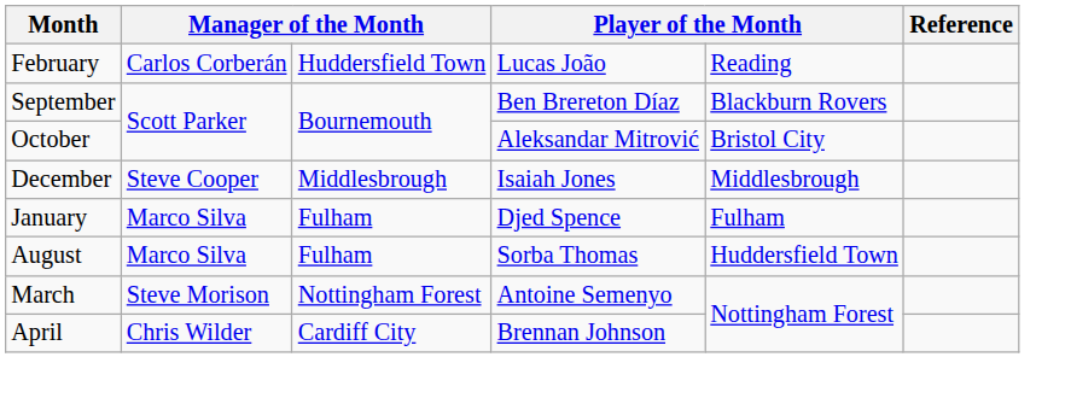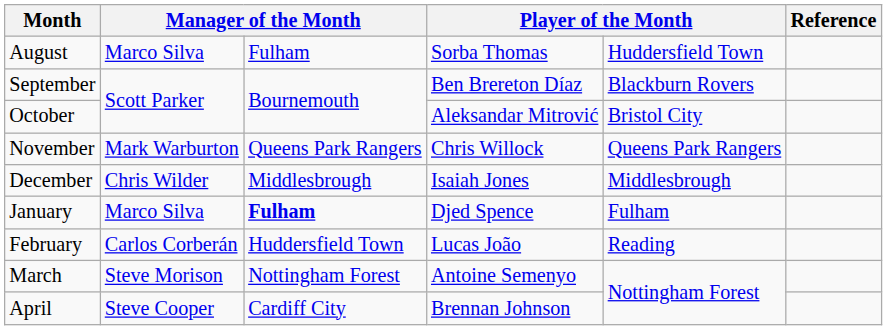 <table class="wikitable">
 <tr>
 <th rowspan="1">Month</th>
 <th colspan="2"><a href='#'>Manager of the Month</a></th>
 <th colspan="2"><a href='#'>Player of the Month</a></th>
 <th rowspan="1">Reference</th>
 </tr>
 <tr>
-<td>February</td>
-<td> <a href='#'>Carlos Corberán</a></td>
+<td>August</td>
+<td> <a href='#'>Marco Silva</a></td>
+<td><a href='#'>Fulham</a></td>
+<td> <a href='#'>Sorba Thomas</a></td>
 <td><a href='#'>Huddersfield Town</a></td>
-<td> <a href='#'>Lucas João</a></td>
-<td><a href='#'>Reading</a></td>
 <td></td>
 </tr>
 <tr>
 <td>September</td>
 <td rowspan=2> <a href='#'>Scott Parker</a></td>
 <td rowspan=2><a href='#'>Bournemouth</a></td>
 <td> <a href='#'>Ben Brereton Díaz</a></td>
 <td><a href='#'>Blackburn Rovers</a></td>
 <td></td>
 </tr>
 <tr>
 <td>October</td>
 <td> <a href='#'>Aleksandar Mitrović</a></td>
 <td><a href='#'>Bristol City</a></td>
 <td></td>
 </tr>
 <tr>
+<td>November</td>
+<td> <a href='#'>Mark Warburton</a></td>
+<td><a href='#'>Queens Park Rangers</a></td>
+<td> <a href='#'>Chris Willock</a></td>
+<td><a href='#'>Queens Park Rangers</a></td>
+<td></td>
+</tr>
+<tr>
 <td>December</td>
-<td> <a href='#'>Steve Cooper</a></td>
+<td> <a href='#'>Chris Wilder</a></td>
 <td><a href='#'>Middlesbrough</a></td>
 <td> <a href='#'>Isaiah Jones</a></td>
 <td><a href='#'>Middlesbrough</a></td>
 <td></td>
 </tr>
 <tr>
 <td>January</td>
 <td> <a href='#'>Marco Silva</a></td>
-<td><a href='#'>Fulham</a></td>
+<td><strong><a href='#'>Fulham</a></strong></td>
 <td> <a href='#'>Djed Spence</a></td>
 <td><a href='#'>Fulham</a></td>
 <td></td>
 </tr>
 <tr>
-<td>August</td>
-<td> <a href='#'>Marco Silva</a></td>
-<td><a href='#'>Fulham</a></td>
-<td> <a href='#'>Sorba Thomas</a></td>
+<td>February</td>
+<td> <a href='#'>Carlos Corberán</a></td>
 <td><a href='#'>Huddersfield Town</a></td>
+<td> <a href='#'>Lucas João</a></td>
+<td><a href='#'>Reading</a></td>
 <td></td>
 </tr>
 <tr>
 <td>March</td>
 <td> <a href='#'>Steve Morison</a></td>
 <td><a href='#'>Nottingham Forest</a></td>
 <td> <a href='#'>Antoine Semenyo</a></td>
 <td rowspan=2><a href='#'>Nottingham Forest</a></td>
 <td></td>
 </tr>
 <tr>
 <td>April</td>
-<td> <a href='#'>Chris Wilder</a></td>
+<td> <a href='#'>Steve Cooper</a></td>
 <td><a href='#'>Cardiff City</a></td>
 <td> <a href='#'>Brennan Johnson</a></td>
 <td></td>
 </tr>
 </table>
